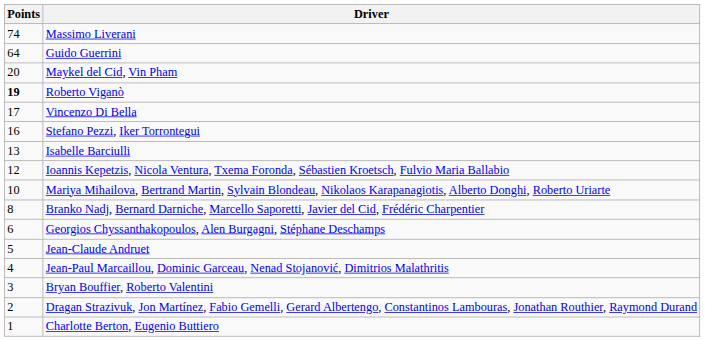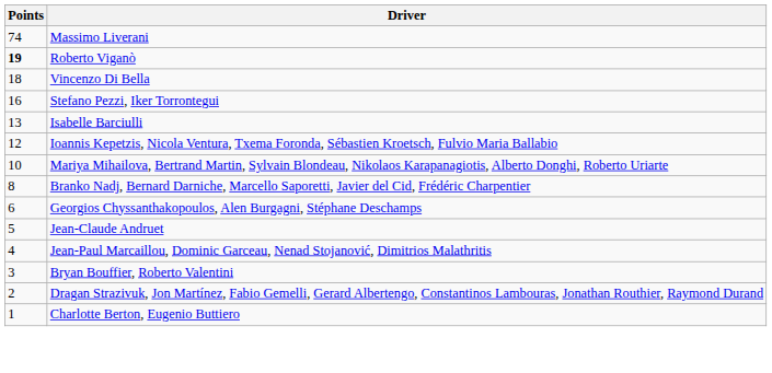 <table class="wikitable">
 <tr>
 <th>Points</th>
 <th>Driver</th>
 </tr>
 <tr>
 <td>74</td>
 <td> <a href='#'>Massimo Liverani</a></td>
 </tr>
 <tr>
-<td>64</td>
-<td> <a href='#'>Guido Guerrini</a></td>
-</tr>
-<tr>
-<td>20</td>
-<td> <a href='#'>Maykel del Cid</a>,  <a href='#'>Vin Pham</a></td>
-</tr>
-<tr>
 <td><strong>19</strong></td>
 <td> <a href='#'>Roberto Viganò</a></td>
 </tr>
 <tr>
-<td>17</td>
+<td>18</td>
 <td> <a href='#'>Vincenzo Di Bella</a></td>
 </tr>
 <tr>
 <td>16</td>
 <td> <a href='#'>Stefano Pezzi</a>,  <a href='#'>Iker Torrontegui</a></td>
 </tr>
 <tr>
 <td>13</td>
 <td> <a href='#'>Isabelle Barciulli</a></td>
 </tr>
 <tr>
 <td>12</td>
 <td> <a href='#'>Ioannis Kepetzis</a>,  <a href='#'>Nicola Ventura</a>,  <a href='#'>Txema Foronda</a>,  <a href='#'>Sébastien Kroetsch</a>,  <a href='#'>Fulvio Maria Ballabio</a></td>
 </tr>
 <tr>
 <td>10</td>
 <td> <a href='#'>Mariya Mihailova</a>,  <a href='#'>Bertrand Martin</a>,  <a href='#'>Sylvain Blondeau</a>,  <a href='#'>Nikolaos Karapanagiotis</a>,  <a href='#'>Alberto Donghi</a>,  <a href='#'>Roberto Uriarte</a></td>
 </tr>
 <tr>
 <td>8</td>
 <td> <a href='#'>Branko Nadj</a>,  <a href='#'>Bernard Darniche</a>,  <a href='#'>Marcello Saporetti</a>,  <a href='#'>Javier del Cid</a>,  <a href='#'>Frédéric Charpentier</a></td>
 </tr>
 <tr>
 <td>6</td>
 <td> <a href='#'>Georgios Chyssanthakopoulos</a>,  <a href='#'>Alen Burgagni</a>,  <a href='#'>Stéphane Deschamps</a></td>
 </tr>
 <tr>
 <td>5</td>
 <td> <a href='#'>Jean-Claude Andruet</a></td>
 </tr>
 <tr>
 <td>4</td>
 <td> <a href='#'>Jean-Paul Marcaillou</a>,  <a href='#'>Dominic Garceau</a>,  <a href='#'>Nenad Stojanović</a>,  <a href='#'>Dimitrios Malathritis</a></td>
 </tr>
 <tr>
 <td>3</td>
 <td> <a href='#'>Bryan Bouffier</a>,  <a href='#'>Roberto Valentini</a></td>
 </tr>
 <tr>
 <td>2</td>
 <td> <a href='#'>Dragan Strazivuk</a>,  <a href='#'>Jon Martínez</a>,  <a href='#'>Fabio Gemelli</a>,  <a href='#'>Gerard Albertengo</a>,  <a href='#'>Constantinos Lambouras</a>,   <a href='#'>Jonathan Routhier</a>,  <a href='#'>Raymond Durand</a></td>
 </tr>
 <tr>
 <td>1</td>
 <td> <a href='#'>Charlotte Berton</a>,  <a href='#'>Eugenio Buttiero</a></td>
 </tr>
 </table>
